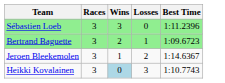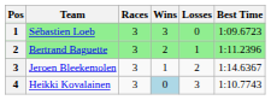 <table class="wikitable" style="text-align:center; font-size:90%">
 <tr>
+<th>Pos</th>
 <th>Team</th>
 <th>Races</th>
 <th>Wins</th>
 <th>Losses</th>
 <th>Best Time</th>
 </tr>
 <tr style="background:lightgreen;">
+<th>1</th>
 <td align=left> <a href='#'>Sébastien Loeb</a></td>
 <td>3</td>
 <td>3</td>
 <td>0</td>
-<td>1:11.2396</td>
+<td>1:09.6723</td>
 </tr>
 <tr style="background:lightgreen;">
+<th>2</th>
 <td align=left> <a href='#'>Bertrand Baguette</a></td>
 <td>3</td>
 <td>2</td>
 <td>1</td>
-<td>1:09.6723</td>
+<td>1:11.2396</td>
 </tr>
 <tr>
+<th>3</th>
 <td align=left> <a href='#'>Jeroen Bleekemolen</a></td>
 <td>3</td>
 <td>1</td>
 <td>2</td>
 <td>1:14.6367</td>
 </tr>
 <tr>
+<th>4</th>
 <td align=left> <a href='#'>Heikki Kovalainen</a></td>
 <td>3</td>
 <td style="background: lightblue;">0</td>
 <td>3</td>
 <td>1:10.7743</td>
 </tr>
 </table>
